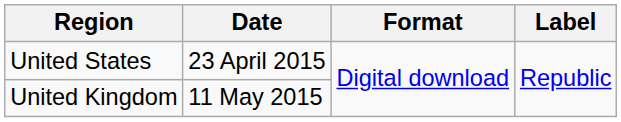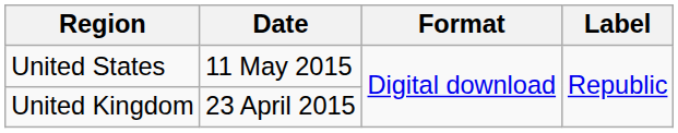 <table class="wikitable">
 <tr>
 <th scope="col">Region</th>
 <th scope="col">Date</th>
 <th scope="col">Format</th>
 <th scope="col">Label</th>
 </tr>
 <tr>
 <td rowspan="1">United States</td>
-<td>23 April 2015</td>
+<td>11 May 2015</td>
 <td rowspan="2"><a href='#'>Digital download</a></td>
 <td rowspan="2"><a href='#'>Republic</a></td>
 </tr>
 <tr>
 <td rownspan="1">United Kingdom</td>
-<td>11 May 2015</td>
+<td>23 April 2015</td>
 </tr>
 </table>
